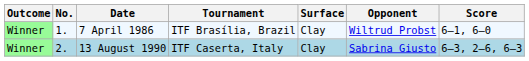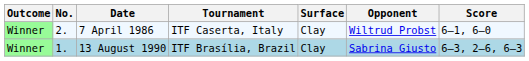 <table class="wikitable" style="font-size:97%;">
 <tr>
 <th>Outcome</th>
 <th>No.</th>
 <th>Date</th>
 <th>Tournament</th>
 <th>Surface</th>
 <th>Opponent</th>
 <th>Score</th>
 </tr>
 <tr style="background:#f0f8ff;">
 <td bgcolor="98FB98">Winner</td>
-<td>1.</td>
+<td>2.</td>
 <td>7 April 1986</td>
-<td>ITF Brasília, Brazil</td>
+<td>ITF Caserta, Italy</td>
 <td>Clay</td>
 <td> <a href='#'>Wiltrud Probst</a></td>
 <td>6–1, 6–0</td>
 </tr>
 <tr style="background:lightblue;">
 <td bgcolor="98FB98">Winner</td>
-<td>2.</td>
+<td>1.</td>
 <td>13 August 1990</td>
-<td>ITF Caserta, Italy</td>
+<td>ITF Brasília, Brazil</td>
 <td>Clay</td>
 <td> <a href='#'>Sabrina Giusto</a></td>
 <td>6–3, 2–6, 6–3</td>
 </tr>
 </table>
